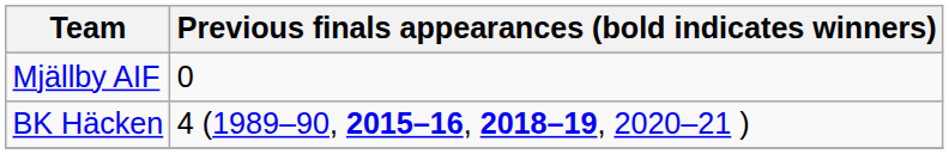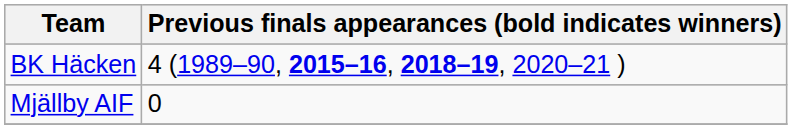 <table class="wikitable">
 <tr>
 <th>Team</th>
 <th>Previous finals appearances (bold indicates winners)</th>
 </tr>
 <tr>
+<td><a href='#'>BK Häcken</a></td>
+<td>4 (<a href='#'>1989–90</a>, <strong><a href='#'>2015–16</a></strong>, <strong><a href='#'>2018–19</a></strong>, <a href='#'>2020–21</a> )</td>
+</tr>
+<tr>
 <td><a href='#'>Mjällby AIF</a></td>
 <td>0</td>
 </tr>
 <tr>
-<td><a href='#'>BK Häcken</a></td>
-<td>4 (<a href='#'>1989–90</a>, <strong><a href='#'>2015–16</a></strong>, <strong><a href='#'>2018–19</a></strong>, <a href='#'>2020–21</a> )</td>
-</tr>
-<tr>
 </tr>
 </table>
